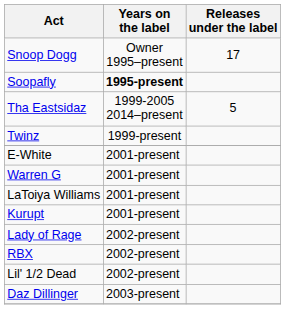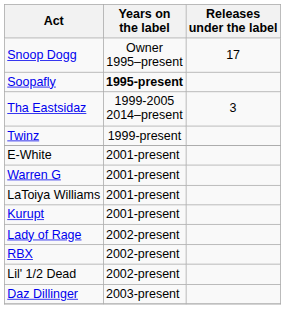 <table class="wikitable">
 <tr>
 <th>Act</th>
 <th>Years on<br>the label</th>
 <th>Releases<br>under the label</th>
 </tr>
 <tr>
 <td><a href='#'>Snoop Dogg</a></td>
 <td style="text-align:center;">Owner<br>1995–present</td>
 <td style="text-align:center;">17</td>
 </tr>
 <tr>
 <td><a href='#'>Soopafly</a></td>
 <td style="text-align:center;"><strong>1995-present</strong></td>
 <td style="text-align:center;"></td>
 </tr>
 <tr>
 <td><a href='#'>Tha Eastsidaz</a></td>
 <td style="text-align:center;">1999-2005<br>2014–present</td>
-<td style="text-align:center;">5</td>
+<td style="text-align:center;">3</td>
 </tr>
 <tr>
 <td><a href='#'>Twinz</a></td>
 <td style="text-align:center;">1999-present</td>
 <td style ="text-align:center"></td>
 </tr>
 <tr>
 </tr>
 <tr>
 <td>E-White</td>
 <td style="text-align:">2001-present</td>
 <td style="text-align:"></td>
 </tr>
 <tr>
 <td><a href='#'>Warren G</a></td>
 <td style="text-align:">2001-present</td>
 <td style="text-align:"></td>
 </tr>
 <tr>
 <td>LaToiya Williams</td>
 <td style="text-align:">2001-present</td>
 <td style="text-align:"></td>
 </tr>
 <tr>
 <td><a href='#'>Kurupt</a></td>
 <td style="text-align:">2001-present</td>
 <td ="text-align:"></td>
 </tr>
 <tr>
 <td><a href='#'>Lady of Rage</a></td>
 <td style="text-align:">2002-present</td>
 <td style="text-align:"></td>
 </tr>
 <tr>
 <td><a href='#'>RBX</a></td>
 <td style="text-align:">2002-present</td>
 <td style="text-align:"></td>
 </tr>
 <tr>
 <td>Lil' 1/2 Dead</td>
 <td style="text-align:">2002-present</td>
 <td style="text-align:"></td>
 </tr>
 <tr>
 <td><a href='#'>Daz Dillinger</a></td>
 <td style="text-align:">2003-present</td>
 <td style="text-align:"></td>
 </tr>
 <tr>
 </tr>
 </table>
